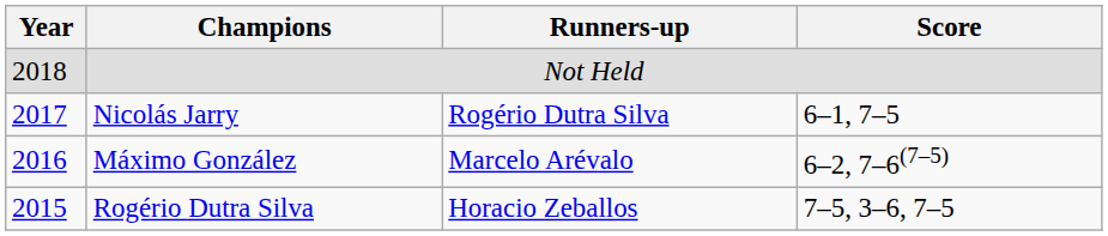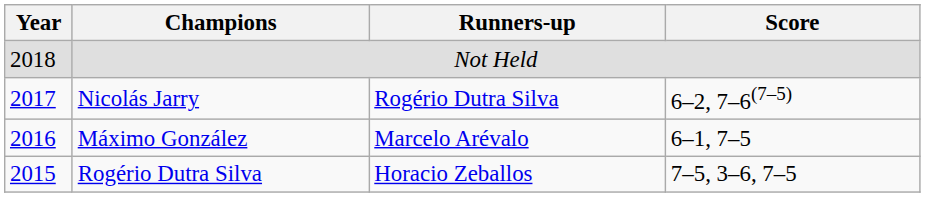 <table class="wikitable">
 <tr>
 <th style="width:40px">Year</th>
 <th style="width:200px">Champions</th>
 <th style="width:200px">Runners-up</th>
 <th style="width:170px" class="unsortable">Score</th>
 </tr>
 <tr>
 <td style="background:#dfdfdf">2018</td>
 <td colspan=3 align=center style="background:#dfdfdf"><em>Not Held</em></td>
 </tr>
 <tr>
 <td><a href='#'>2017</a></td>
 <td> <a href='#'>Nicolás Jarry</a></td>
 <td> <a href='#'>Rogério Dutra Silva</a></td>
-<td>6–1, 7–5</td>
+<td>6–2, 7–6<sup>(7–5)</sup></td>
 </tr>
 <tr>
 <td><a href='#'>2016</a></td>
 <td> <a href='#'>Máximo González</a></td>
 <td> <a href='#'>Marcelo Arévalo</a></td>
-<td>6–2, 7–6<sup>(7–5)</sup></td>
+<td>6–1, 7–5</td>
 </tr>
 <tr>
 <td><a href='#'>2015</a></td>
 <td> <a href='#'>Rogério Dutra Silva</a></td>
 <td> <a href='#'>Horacio Zeballos</a></td>
 <td>7–5, 3–6, 7–5</td>
 </tr>
 </table>
